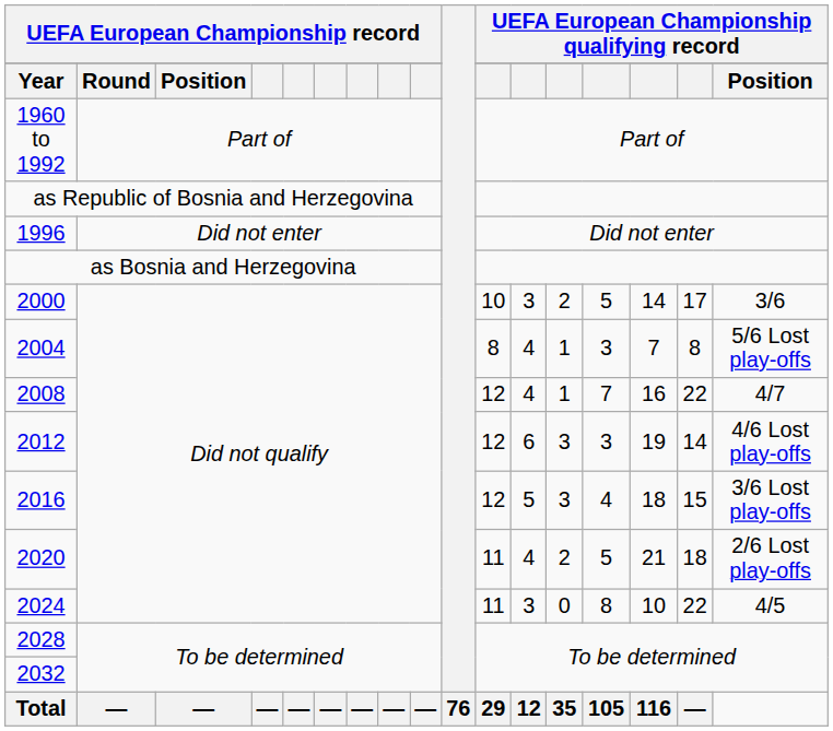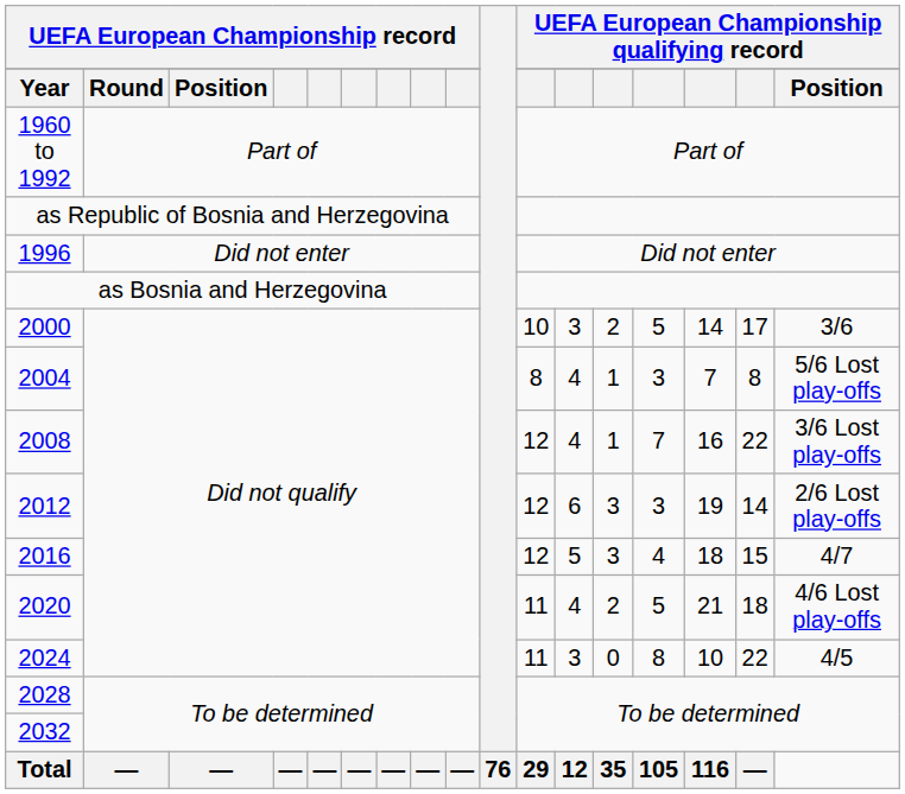 <table class="wikitable" style="text-align:center">
 <tr>
 <th colspan=9><a href='#'>UEFA European Championship</a> record</th>
 <th rowspan=16></th>
 <th colspan=8><a href='#'>UEFA European Championship qualifying</a> record</th>
 </tr>
 <tr>
 </tr>
 <tr>
 <th>Year</th>
 <th>Round</th>
 <th>Position</th>
 <th></th>
 <th></th>
 <th></th>
 <th></th>
 <th></th>
 <th></th>
 <th></th>
 <th></th>
 <th></th>
 <th></th>
 <th></th>
 <th></th>
 <th>Position</th>
 </tr>
 <tr>
 <td><a href='#'>1960</a> to <a href='#'>1992</a></td>
 <td colspan=8><em>Part of </em></td>
 <td colspan=7><em>Part of </em></td>
 </tr>
 <tr>
 <td colspan=9>as  Republic of Bosnia and Herzegovina</td>
 <td colspan=9></td>
 </tr>
 <tr>
 <td> <a href='#'>1996</a></td>
 <td colspan=8><em>Did not enter</em></td>
 <td colspan=7><em>Did not enter</em></td>
 </tr>
 <tr>
 <td colspan=9>as  Bosnia and Herzegovina</td>
 <td colspan=9></td>
 </tr>
 <tr>
 <td>  <a href='#'>2000</a></td>
 <td rowspan=7 colspan=8><em>Did not qualify</em></td>
 <td>10</td>
 <td>3</td>
 <td>2</td>
 <td>5</td>
 <td>14</td>
 <td>17</td>
 <td>3/6</td>
 </tr>
 <tr>
 <td> <a href='#'>2004</a></td>
 <td>8</td>
 <td>4</td>
 <td>1</td>
 <td>3</td>
 <td>7</td>
 <td>8</td>
 <td>5/6 Lost <a href='#'>play-offs</a></td>
 </tr>
 <tr>
 <td>  <a href='#'>2008</a></td>
 <td>12</td>
 <td>4</td>
 <td>1</td>
 <td>7</td>
 <td>16</td>
 <td>22</td>
-<td>4/7</td>
+<td>3/6 Lost <a href='#'>play-offs</a></td>
 </tr>
 <tr>
 <td>  <a href='#'>2012</a></td>
 <td>12</td>
 <td>6</td>
 <td>3</td>
 <td>3</td>
 <td>19</td>
 <td>14</td>
-<td>4/6 Lost <a href='#'>play-offs</a></td>
+<td>2/6 Lost <a href='#'>play-offs</a></td>
 </tr>
 <tr>
 <td> <a href='#'>2016</a></td>
 <td>12</td>
 <td>5</td>
 <td>3</td>
 <td>4</td>
 <td>18</td>
 <td>15</td>
-<td>3/6 Lost <a href='#'>play-offs</a></td>
+<td>4/7</td>
 </tr>
 <tr>
 <td> <a href='#'>2020</a></td>
 <td>11</td>
 <td>4</td>
 <td>2</td>
 <td>5</td>
 <td>21</td>
 <td>18</td>
-<td>2/6 Lost <a href='#'>play-offs</a></td>
+<td>4/6 Lost <a href='#'>play-offs</a></td>
 </tr>
 <tr>
 <td> <a href='#'>2024</a></td>
 <td>11</td>
 <td>3</td>
 <td>0</td>
 <td>8</td>
 <td>10</td>
 <td>22</td>
 <td>4/5</td>
 </tr>
 <tr>
 <td>  <a href='#'>2028</a></td>
 <td colspan=8 rowspan=2><em>To be determined</em></td>
 <td colspan=7 rowspan=2><em>To be determined</em></td>
 </tr>
 <tr>
 <td>  <a href='#'>2032</a></td>
 </tr>
 <tr>
 <th>Total</th>
 <th>—</th>
 <th>—</th>
 <th>—</th>
 <th>—</th>
 <th>—</th>
 <th>—</th>
 <th>—</th>
 <th>—</th>
 <th>76</th>
 <th>29</th>
 <th>12</th>
 <th>35</th>
 <th>105</th>
 <th>116</th>
 <th>—</th>
 </tr>
 </table>
